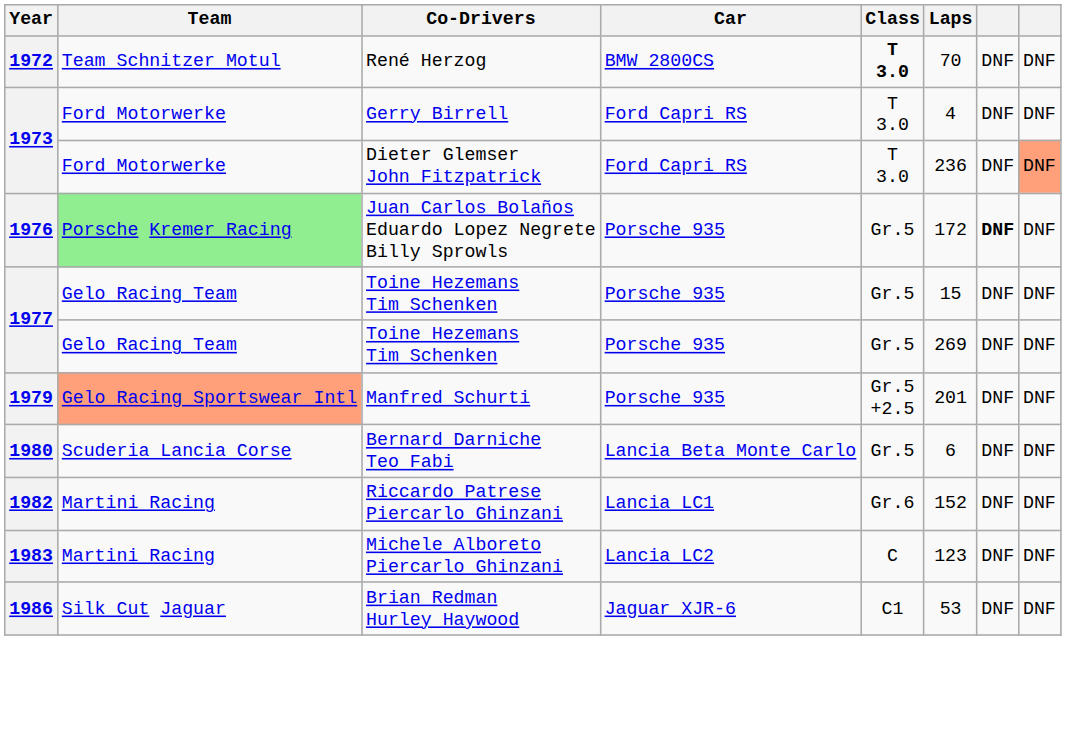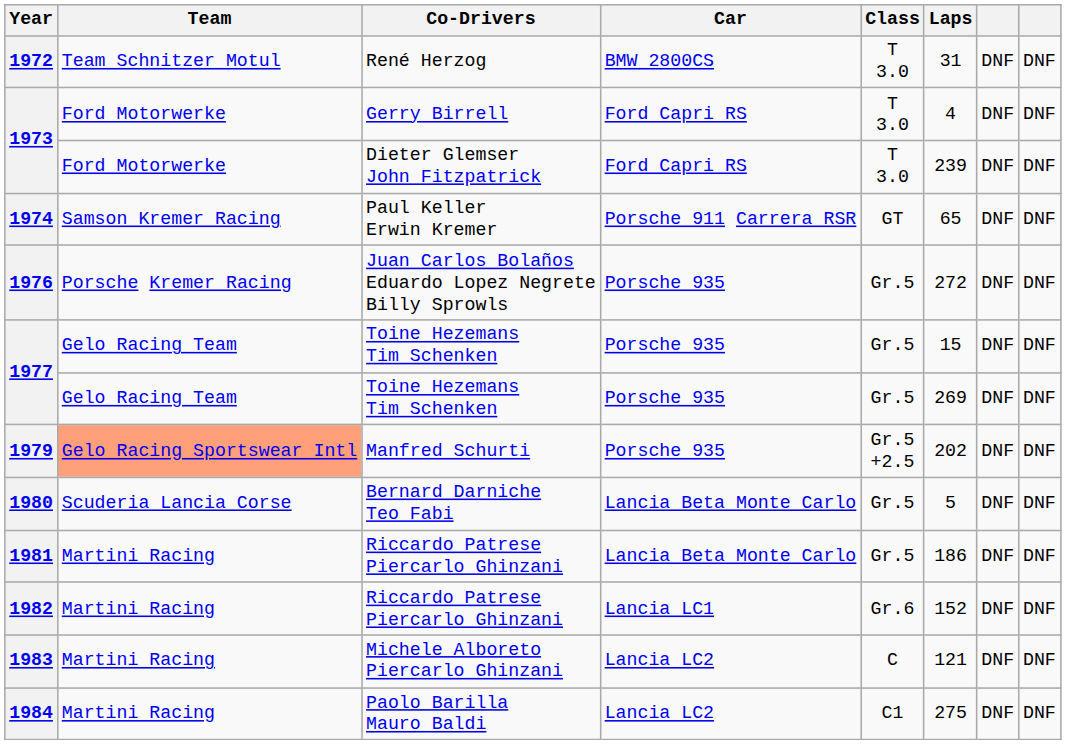 <table class="wikitable" style="text-align:center; font-size:90%">
 <tr>
 <th>Year</th>
 <th>Team</th>
 <th>Co-Drivers</th>
 <th>Car</th>
 <th>Class</th>
 <th>Laps</th>
 <th></th>
 <th></th>
 </tr>
 <tr>
 <th><a href='#'>1972</a></th>
 <td align="left"> <a href='#'>Team Schnitzer Motul</a></td>
 <td align="left"> René Herzog</td>
 <td align="left"><a href='#'>BMW 2800CS</a></td>
-<td><strong>T<br>3.0</strong></td>
-<td>70</td>
+<td>T<br>3.0</td>
+<td>31</td>
 <td>DNF</td>
 <td>DNF</td>
 </tr>
 <tr>
 <th rowspan=2><a href='#'>1973</a></th>
 <td align="left"> <a href='#'>Ford Motorwerke</a></td>
 <td align="left"> <a href='#'>Gerry Birrell</a></td>
 <td align="left"><a href='#'>Ford Capri RS</a></td>
 <td>T<br>3.0</td>
 <td>4</td>
 <td>DNF</td>
 <td>DNF</td>
 </tr>
 <tr>
 <td align="left"> <a href='#'>Ford Motorwerke</a></td>
 <td align="left"> Dieter Glemser<br>  <a href='#'>John Fitzpatrick</a></td>
 <td align="left"><a href='#'>Ford Capri RS</a></td>
 <td>T<br>3.0</td>
-<td>236</td>
+<td>239</td>
 <td>DNF</td>
-<td style="background: lightsalmon;">DNF</td>
+<td>DNF</td>
+</tr>
+<tr>
+<th><a href='#'>1974</a></th>
+<td align="left"> <a href='#'>Samson Kremer Racing</a></td>
+<td align="left"> Paul Keller<br> Erwin Kremer</td>
+<td align="left"><a href='#'>Porsche 911</a> <a href='#'>Carrera RSR</a></td>
+<td>GT</td>
+<td>65</td>
+<td>DNF</td>
+<td>DNF</td>
 </tr>
 <tr>
 <th><a href='#'>1976</a></th>
-<td align="left" style="background: lightgreen;"> <a href='#'>Porsche</a> <a href='#'>Kremer Racing</a></td>
+<td align="left"> <a href='#'>Porsche</a> <a href='#'>Kremer Racing</a></td>
 <td align="left"> <a href='#'>Juan Carlos Bolaños</a><br> Eduardo Lopez Negrete<br>  Billy Sprowls</td>
 <td align="left"><a href='#'>Porsche 935</a></td>
 <td>Gr.5</td>
-<td>172</td>
-<td><strong>DNF</strong></td>
+<td>272</td>
+<td>DNF</td>
 <td>DNF</td>
 </tr>
 <tr>
 <th rowspan=2><a href='#'>1977</a></th>
 <td align="left"> <a href='#'>Gelo Racing Team</a></td>
 <td align="left"> <a href='#'>Toine Hezemans</a><br> <a href='#'>Tim Schenken</a></td>
 <td align="left"><a href='#'>Porsche 935</a></td>
 <td>Gr.5</td>
 <td>15</td>
 <td>DNF</td>
 <td>DNF</td>
 </tr>
 <tr>
 <td align="left"> <a href='#'>Gelo Racing Team</a></td>
 <td align="left"> <a href='#'>Toine Hezemans</a><br> <a href='#'>Tim Schenken</a></td>
 <td align="left"><a href='#'>Porsche 935</a></td>
 <td>Gr.5</td>
 <td>269</td>
 <td>DNF</td>
 <td>DNF</td>
 </tr>
 <tr>
 <th><a href='#'>1979</a></th>
 <td align="left" style="background: lightsalmon;"> <a href='#'>Gelo Racing Sportswear Intl</a></td>
 <td align="left"> <a href='#'>Manfred Schurti</a></td>
 <td align="left"><a href='#'>Porsche 935</a></td>
 <td>Gr.5<br>+2.5</td>
-<td>201</td>
+<td>202</td>
 <td>DNF</td>
 <td>DNF</td>
 </tr>
 <tr>
 <th><a href='#'>1980</a></th>
 <td align="left"> <a href='#'>Scuderia Lancia Corse</a></td>
 <td align="left"> <a href='#'>Bernard Darniche</a><br> <a href='#'>Teo Fabi</a></td>
 <td align="left"><a href='#'>Lancia Beta Monte Carlo</a></td>
 <td>Gr.5</td>
-<td>6</td>
+<td>5</td>
+<td>DNF</td>
+<td>DNF</td>
+</tr>
+<tr>
+<th><a href='#'>1981</a></th>
+<td align="left"> <a href='#'>Martini Racing</a></td>
+<td align="left"> <a href='#'>Riccardo Patrese</a><br> <a href='#'>Piercarlo Ghinzani</a></td>
+<td align="left"><a href='#'>Lancia Beta Monte Carlo</a></td>
+<td>Gr.5</td>
+<td>186</td>
 <td>DNF</td>
 <td>DNF</td>
 </tr>
 <tr>
 <th><a href='#'>1982</a></th>
 <td align="left"> <a href='#'>Martini Racing</a></td>
 <td align="left"> <a href='#'>Riccardo Patrese</a><br> <a href='#'>Piercarlo Ghinzani</a></td>
 <td align="left"><a href='#'>Lancia LC1</a></td>
 <td>Gr.6</td>
 <td>152</td>
 <td>DNF</td>
 <td>DNF</td>
 </tr>
 <tr>
 <th><a href='#'>1983</a></th>
 <td align="left"> <a href='#'>Martini Racing</a></td>
 <td align="left"> <a href='#'>Michele Alboreto</a><br> <a href='#'>Piercarlo Ghinzani</a></td>
 <td align="left"><a href='#'>Lancia LC2</a></td>
 <td>C</td>
-<td>123</td>
+<td>121</td>
 <td>DNF</td>
 <td>DNF</td>
 </tr>
 <tr>
-<th><a href='#'>1986</a></th>
-<td align="left"> <a href='#'>Silk Cut</a> <a href='#'>Jaguar</a></td>
-<td align="left"> <a href='#'>Brian Redman</a><br> <a href='#'>Hurley Haywood</a></td>
-<td align="left"><a href='#'>Jaguar XJR-6</a></td>
+<th><a href='#'>1984</a></th>
+<td align="left"> <a href='#'>Martini Racing</a></td>
+<td align="left"> <a href='#'>Paolo Barilla</a><br> <a href='#'>Mauro Baldi</a></td>
+<td align="left"><a href='#'>Lancia LC2</a></td>
 <td>C1</td>
-<td>53</td>
+<td>275</td>
 <td>DNF</td>
 <td>DNF</td>
 </tr>
 </table>
